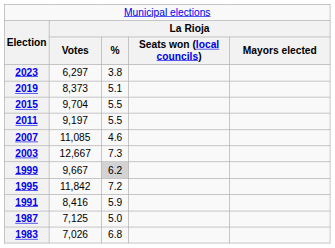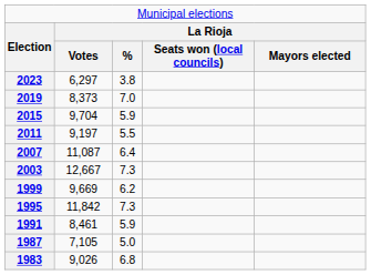 <table class="wikitable" style="text-align:center;">
 <tr>
 <td colspan="8"><a href='#'>Municipal elections</a></td>
 </tr>
 <tr>
 <th width="50px" rowspan="2">Election</th>
 <th colspan="5">La Rioja</th>
 </tr>
 <tr>
 <th width="75px">Votes</th>
 <th width="35px">%</th>
 <th width="150px">Seats won (<a href='#'>local councils</a>)</th>
 <th width="150px">Mayors elected</th>
 </tr>
 <tr>
 <th><a href='#'>2023</a></th>
 <td>6,297</td>
 <td>3.8</td>
 <td></td>
 <td></td>
 </tr>
 <tr>
 <th><a href='#'>2019</a></th>
 <td>8,373</td>
-<td>5.1</td>
+<td>7.0</td>
 <td></td>
 <td></td>
 </tr>
 <tr>
 <th><a href='#'>2015</a></th>
 <td>9,704</td>
-<td>5.5</td>
+<td>5.9</td>
 <td></td>
 <td></td>
 </tr>
 <tr>
 <th><a href='#'>2011</a></th>
 <td>9,197</td>
 <td>5.5</td>
 <td></td>
 <td></td>
 </tr>
 <tr>
 <th><a href='#'>2007</a></th>
-<td>11,085</td>
-<td>4.6</td>
+<td>11,087</td>
+<td>6.4</td>
 <td></td>
 <td></td>
 </tr>
 <tr>
 <th><a href='#'>2003</a></th>
 <td>12,667</td>
 <td>7.3</td>
 <td></td>
 <td></td>
 </tr>
 <tr>
 <th><a href='#'>1999</a></th>
-<td>9,667</td>
-<td style="background: lightgrey;">6.2</td>
+<td>9,669</td>
+<td>6.2</td>
 <td></td>
 <td></td>
 </tr>
 <tr>
 <th><a href='#'>1995</a></th>
 <td>11,842</td>
-<td>7.2</td>
+<td>7.3</td>
 <td></td>
 <td></td>
 </tr>
 <tr>
 <th><a href='#'>1991</a></th>
-<td>8,416</td>
+<td>8,461</td>
 <td>5.9</td>
 <td></td>
 <td></td>
 </tr>
 <tr>
 <th><a href='#'>1987</a></th>
-<td>7,125</td>
+<td>7,105</td>
 <td>5.0</td>
 <td></td>
 <td></td>
 </tr>
 <tr>
 <th><a href='#'>1983</a></th>
-<td>7,026</td>
+<td>9,026</td>
 <td>6.8</td>
 <td></td>
 <td></td>
 </tr>
 </table>
